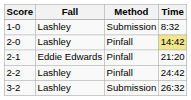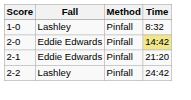 <table style="font-size: 100%" class="wikitable">
 <tr>
 <th><strong>Score</strong></th>
 <th><strong>Fall</strong></th>
 <th>Method</th>
 <th><strong>Time</strong></th>
 </tr>
 <tr>
 </tr>
 <tr>
 <td>1-0</td>
 <td>Lashley</td>
-<td>Submission</td>
+<td>Pinfall</td>
 <td>8:32</td>
 </tr>
 <tr>
 <td>2-0</td>
-<td>Lashley</td>
+<td>Eddie Edwards</td>
 <td>Pinfall</td>
 <td style="background: khaki;">14:42</td>
 </tr>
 <tr>
 <td>2-1</td>
 <td>Eddie Edwards</td>
 <td>Pinfall</td>
 <td>21:20</td>
 </tr>
 <tr>
 <td>2-2</td>
 <td>Lashley</td>
 <td>Pinfall</td>
 <td>24:42</td>
 </tr>
-<tr>
-<td>3-2</td>
-<td>Lashley</td>
-<td>Submission</td>
-<td>26:32</td>
-</tr>
 </table>
